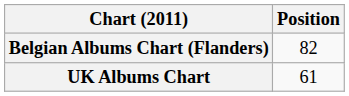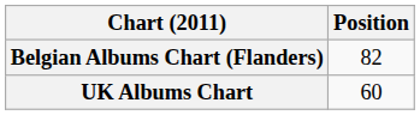 <table class="wikitable sortable plainrowheaders">
 <tr>
 <th scope="col">Chart (2011)</th>
 <th scope="col">Position</th>
 </tr>
 <tr>
 <th scope="row">Belgian Albums Chart (Flanders)</th>
 <td style="text-align:center;">82</td>
 </tr>
 <tr>
 <th scope="row">UK Albums Chart</th>
-<td style="text-align:center;">61</td>
+<td style="text-align:center;">60</td>
 </tr>
 </table>
